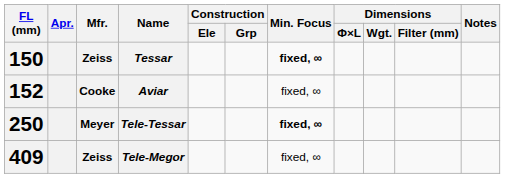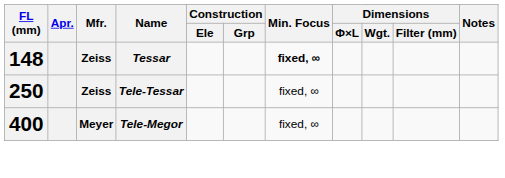 <table class="wikitable sortable" style="font-size:90%;text-align:center;">
 <tr>
 <th rowspan=2><a href='#'>FL</a><br>(mm)</th>
 <th rowspan=2><a href='#'>Apr.</a></th>
 <th rowspan=2>Mfr.</th>
 <th rowspan=2>Name</th>
 <th colspan=2>Construction</th>
 <th rowspan=2>Min. Focus</th>
 <th colspan=3>Dimensions</th>
 <th rowspan=2 class="unsortable">Notes</th>
 </tr>
 <tr>
 <th>Ele</th>
 <th>Grp</th>
 <th>Φ×L</th>
 <th>Wgt.</th>
 <th>Filter (mm)</th>
 </tr>
 <tr>
-<th style="font-size:175%;">150</th>
+<th style="font-size:175%;">148</th>
 <th></th>
 <th>Zeiss</th>
 <th><em>Tessar</em></th>
 <td></td>
 <td></td>
 <td><strong>fixed, ∞</strong></td>
 <td></td>
 <td></td>
 <td></td>
 <td style="font-size:90%;text-align:left"></td>
 </tr>
 <tr>
-<th style="font-size:175%;">152</th>
+<th style="font-size:175%;">250</th>
 <th></th>
-<th>Cooke</th>
-<th><em>Aviar</em></th>
+<th>Zeiss</th>
+<th><em>Tele-Tessar</em></th>
 <td></td>
 <td></td>
 <td>fixed, ∞</td>
 <td></td>
 <td></td>
 <td></td>
 <td style="font-size:90%;text-align:left"></td>
 </tr>
 <tr>
-<th style="font-size:175%;">250</th>
+<th style="font-size:175%;">400</th>
 <th></th>
 <th>Meyer</th>
-<th><em>Tele-Tessar</em></th>
-<td></td>
-<td></td>
-<td><strong>fixed, ∞</strong></td>
-<td></td>
-<td></td>
-<td></td>
-<td style="font-size:90%;text-align:left"></td>
-</tr>
-<tr>
-<th style="font-size:175%;">409</th>
-<th></th>
-<th>Zeiss</th>
 <th><em>Tele-Megor</em></th>
 <td></td>
 <td></td>
 <td>fixed, ∞</td>
 <td></td>
 <td></td>
 <td></td>
 <td style="font-size:90%;text-align:left"></td>
 </tr>
 </table>
